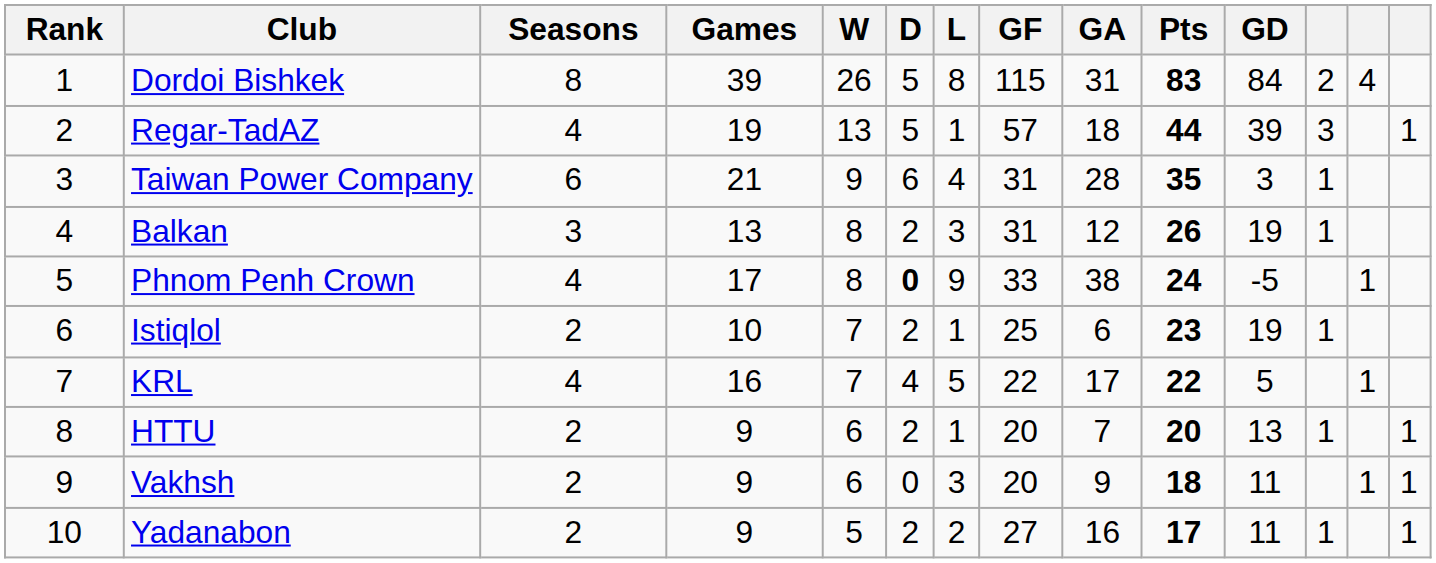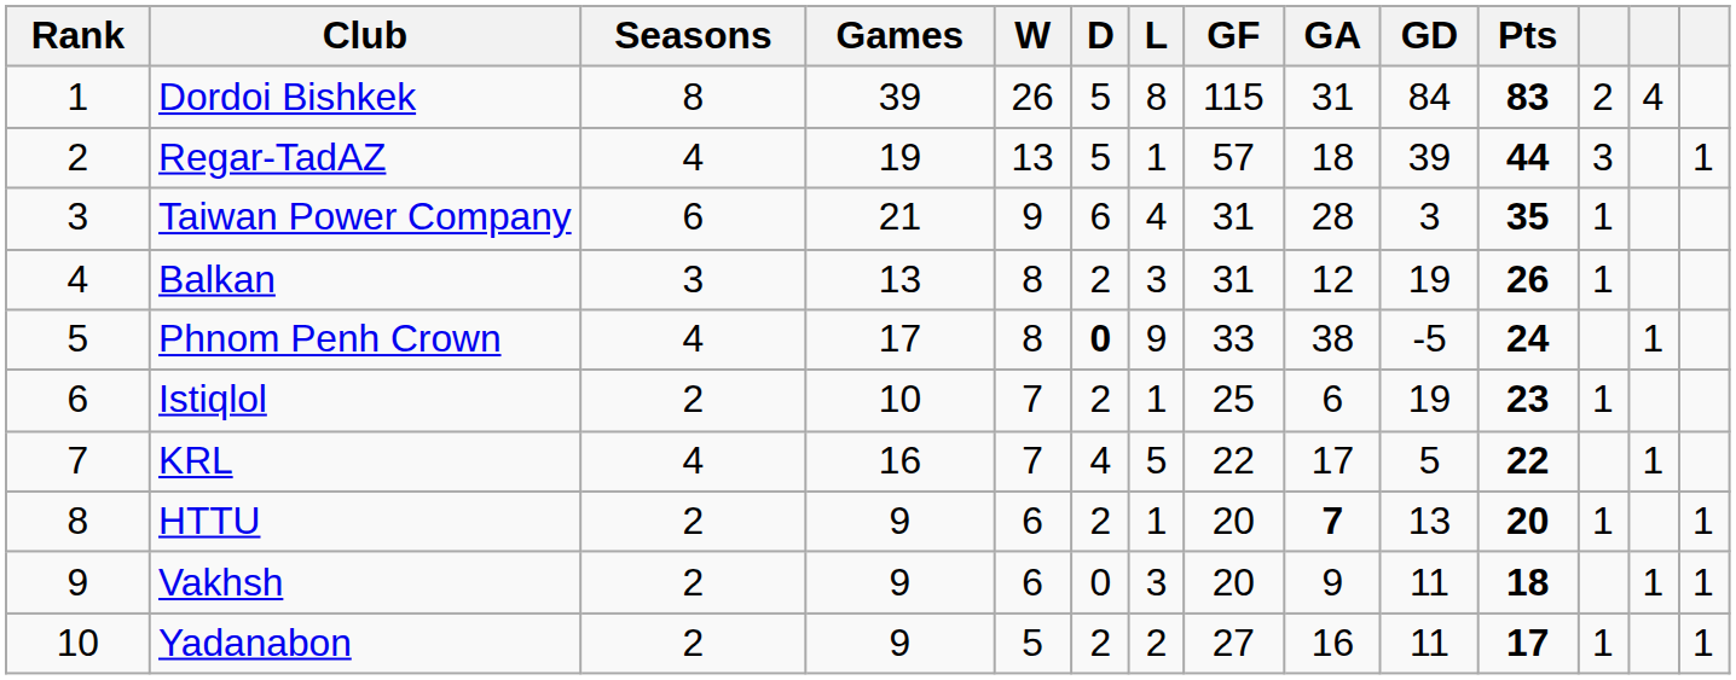 <table class="wikitable sortable" style=text-align:center>
 <tr>
 <th>Rank</th>
 <th width=25%>Club</th>
 <th>Seasons</th>
 <th>Games</th>
 <th>W</th>
 <th>D</th>
 <th>L</th>
 <th>GF</th>
 <th>GA</th>
+<th>GD</th>
 <th>Pts</th>
-<th>GD</th>
 <th></th>
 <th></th>
 <th></th>
 </tr>
 <tr>
 <td>1</td>
 <td align=left> <a href='#'>Dordoi Bishkek</a></td>
 <td>8</td>
 <td>39</td>
 <td>26</td>
 <td>5</td>
 <td>8</td>
 <td>115</td>
 <td>31</td>
+<td>84</td>
 <td><strong>83</strong></td>
-<td>84</td>
 <td>2</td>
 <td>4</td>
 <td></td>
 </tr>
 <tr>
 <td>2</td>
 <td align=left> <a href='#'>Regar-TadAZ</a></td>
 <td>4</td>
 <td>19</td>
 <td>13</td>
 <td>5</td>
 <td>1</td>
 <td>57</td>
 <td>18</td>
+<td>39</td>
 <td><strong>44</strong></td>
-<td>39</td>
 <td>3</td>
 <td></td>
 <td>1</td>
 </tr>
 <tr>
 <td>3</td>
 <td align=left> <a href='#'>Taiwan Power Company</a></td>
 <td>6</td>
 <td>21</td>
 <td>9</td>
 <td>6</td>
 <td>4</td>
 <td>31</td>
 <td>28</td>
+<td>3</td>
 <td><strong>35</strong></td>
-<td>3</td>
 <td>1</td>
 <td></td>
 <td></td>
 </tr>
 <tr>
 <td>4</td>
 <td align=left> <a href='#'>Balkan</a></td>
 <td>3</td>
 <td>13</td>
 <td>8</td>
 <td>2</td>
 <td>3</td>
 <td>31</td>
 <td>12</td>
+<td>19</td>
 <td><strong>26</strong></td>
-<td>19</td>
 <td>1</td>
 <td></td>
 <td></td>
 </tr>
 <tr>
 <td>5</td>
 <td align=left> <a href='#'>Phnom Penh Crown</a></td>
 <td>4</td>
 <td>17</td>
 <td>8</td>
 <td><strong>0</strong></td>
 <td>9</td>
 <td>33</td>
 <td>38</td>
+<td>-5</td>
 <td><strong>24</strong></td>
-<td>-5</td>
 <td></td>
 <td>1</td>
 <td></td>
 </tr>
 <tr>
 <td>6</td>
 <td align=left> <a href='#'>Istiqlol</a></td>
 <td>2</td>
 <td>10</td>
 <td>7</td>
 <td>2</td>
 <td>1</td>
 <td>25</td>
 <td>6</td>
+<td>19</td>
 <td><strong>23</strong></td>
-<td>19</td>
 <td>1</td>
 <td></td>
 <td></td>
 </tr>
 <tr>
 <td>7</td>
 <td align=left> <a href='#'>KRL</a></td>
 <td>4</td>
 <td>16</td>
 <td>7</td>
 <td>4</td>
 <td>5</td>
 <td>22</td>
 <td>17</td>
+<td>5</td>
 <td><strong>22</strong></td>
-<td>5</td>
 <td></td>
 <td>1</td>
 <td></td>
 </tr>
 <tr>
 <td>8</td>
 <td align=left> <a href='#'>HTTU</a></td>
 <td>2</td>
 <td>9</td>
 <td>6</td>
 <td>2</td>
 <td>1</td>
 <td>20</td>
-<td>7</td>
+<td><strong>7</strong></td>
+<td>13</td>
 <td><strong>20</strong></td>
-<td>13</td>
 <td>1</td>
 <td></td>
 <td>1</td>
 </tr>
 <tr>
 <td>9</td>
 <td align=left> <a href='#'>Vakhsh</a></td>
 <td>2</td>
 <td>9</td>
 <td>6</td>
 <td>0</td>
 <td>3</td>
 <td>20</td>
 <td>9</td>
+<td>11</td>
 <td><strong>18</strong></td>
-<td>11</td>
 <td></td>
 <td>1</td>
 <td>1</td>
 </tr>
 <tr>
 <td>10</td>
 <td align=left> <a href='#'>Yadanabon</a></td>
 <td>2</td>
 <td>9</td>
 <td>5</td>
 <td>2</td>
 <td>2</td>
 <td>27</td>
 <td>16</td>
+<td>11</td>
 <td><strong>17</strong></td>
-<td>11</td>
 <td>1</td>
 <td></td>
 <td>1</td>
 </tr>
 </table>
